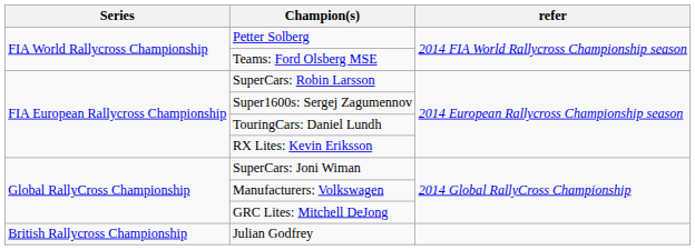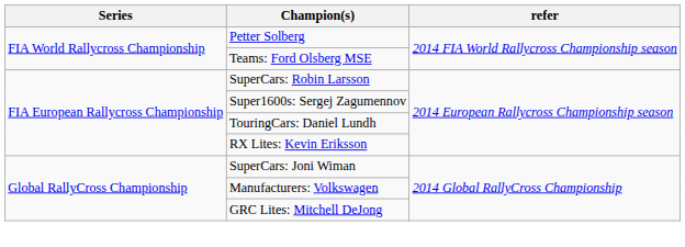 <table class="wikitable" style="font-size: 87%;">
 <tr>
 <th>Series</th>
 <th>Champion(s)</th>
 <th>refer</th>
 </tr>
 <tr>
 <td rowspan=2><a href='#'>FIA World Rallycross Championship</a></td>
 <td> <a href='#'>Petter Solberg</a></td>
 <td rowspan=2><em><a href='#'>2014 FIA World Rallycross Championship season</a></em></td>
 </tr>
 <tr>
 <td>Teams:  <a href='#'>Ford Olsberg MSE</a></td>
 </tr>
 <tr>
 <td rowspan=4><a href='#'>FIA European Rallycross Championship</a></td>
 <td>SuperCars:  <a href='#'>Robin Larsson</a></td>
 <td rowspan=4><em><a href='#'>2014 European Rallycross Championship season</a></em></td>
 </tr>
 <tr>
 <td>Super1600s:  Sergej Zagumennov</td>
 </tr>
 <tr>
 <td>TouringCars:  Daniel Lundh</td>
 </tr>
 <tr>
 <td>RX Lites:  <a href='#'>Kevin Eriksson</a></td>
 </tr>
 <tr>
 <td rowspan=3><a href='#'>Global RallyCross Championship</a></td>
 <td>SuperCars:  Joni Wiman</td>
 <td rowspan=3><em><a href='#'>2014 Global RallyCross Championship</a></em></td>
 </tr>
 <tr>
 <td>Manufacturers:  <a href='#'>Volkswagen</a></td>
 </tr>
 <tr>
 <td>GRC Lites:  <a href='#'>Mitchell DeJong</a></td>
 </tr>
-<tr>
-<td><a href='#'>British Rallycross Championship</a></td>
-<td> Julian Godfrey</td>
-<td></td>
-</tr>
 </table>
